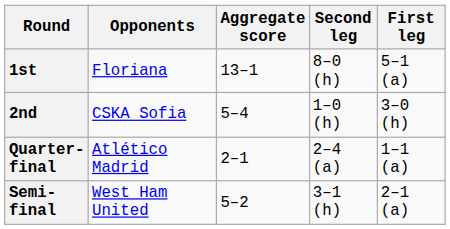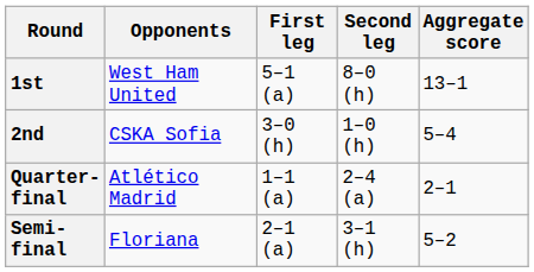 <table class="wikitable plainrowheaders" style="text-align:left;margin-left:1em;float:right">
 <tr>
 <th scope="col" width="25">Round</th>
 <th scope="col" width="100">Opponents</th>
+<th scope="col" width="50">First leg</th>
+<th scope="col" width="50">Second leg</th>
 <th scope="col" width="50">Aggregate score</th>
-<th scope="col" width="50">Second leg</th>
-<th scope="col" width="50">First leg</th>
 </tr>
 <tr>
 <th scope=row style="text-align:left">1st</th>
-<td><a href='#'>Floriana</a></td>
+<td><a href='#'>West Ham United</a></td>
+<td>5–1 (a)</td>
+<td>8–0 (h)</td>
 <td>13–1</td>
-<td>8–0 (h)</td>
-<td>5–1 (a)</td>
 </tr>
 <tr>
 <th scope=row style="text-align:left">2nd</th>
 <td><a href='#'>CSKA Sofia</a></td>
+<td>3–0 (h)</td>
+<td>1–0 (h)</td>
 <td>5–4</td>
-<td>1–0 (h)</td>
-<td>3–0 (h)</td>
 </tr>
 <tr>
 <th scope=row style="text-align:left">Quarter-final</th>
 <td><a href='#'>Atlético Madrid</a></td>
+<td>1–1 (a)</td>
+<td>2–4 (a)</td>
 <td>2–1</td>
-<td>2–4 (a)</td>
-<td>1–1 (a)</td>
 </tr>
 <tr>
 <th scope=row style="text-align:left">Semi-final</th>
-<td><a href='#'>West Ham United</a></td>
+<td><a href='#'>Floriana</a></td>
+<td>2–1 (a)</td>
+<td>3–1 (h)</td>
 <td>5–2</td>
-<td>3–1 (h)</td>
-<td>2–1 (a)</td>
 </tr>
 </table>
